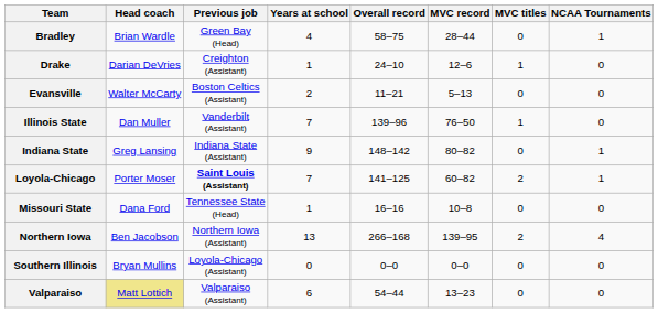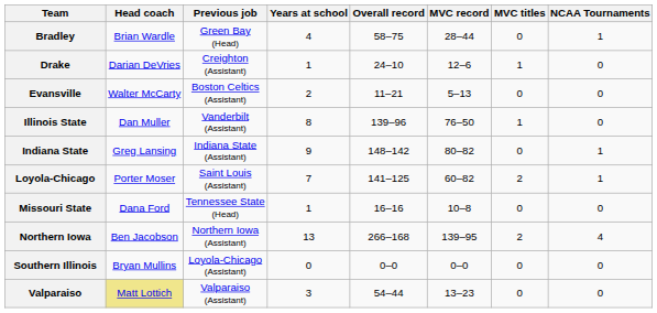 <table class="wikitable sortable" style="text-align: center;font-size:90%;">
 <tr>
 <th width="130">Team</th>
 <th>Head coach</th>
 <th>Previous job</th>
 <th>Years at school</th>
 <th>Overall record</th>
 <th>MVC record</th>
 <th>MVC titles</th>
 <th>NCAA Tournaments</th>
 </tr>
 <tr>
 <th style=>Bradley</th>
 <td><a href='#'>Brian Wardle</a></td>
 <td><a href='#'>Green Bay</a><br><small>(Head)</small></td>
 <td>4</td>
 <td>58–75</td>
 <td>28–44</td>
 <td>0</td>
 <td>1</td>
 </tr>
 <tr>
 <th style=>Drake</th>
 <td><a href='#'>Darian DeVries</a></td>
 <td><a href='#'>Creighton</a><br><small>(Assistant)</small></td>
 <td>1</td>
 <td>24–10</td>
 <td>12–6</td>
 <td>1</td>
 <td>0</td>
 </tr>
 <tr>
 <th style=>Evansville</th>
 <td><a href='#'>Walter McCarty</a></td>
 <td><a href='#'>Boston Celtics</a><br><small>(Assistant)</small></td>
 <td>2</td>
 <td>11–21</td>
 <td>5–13</td>
 <td>0</td>
 <td>0</td>
 </tr>
 <tr>
 <th style=>Illinois State</th>
 <td><a href='#'>Dan Muller</a></td>
 <td><a href='#'>Vanderbilt</a><br><small>(Assistant)</small></td>
-<td>7</td>
+<td>8</td>
 <td>139–96</td>
 <td>76–50</td>
 <td>1</td>
 <td>0</td>
 </tr>
 <tr>
 <th style=>Indiana State</th>
 <td><a href='#'>Greg Lansing</a></td>
 <td><a href='#'>Indiana State</a><br><small>(Assistant)</small></td>
 <td>9</td>
 <td>148–142</td>
 <td>80–82</td>
 <td>0</td>
 <td>1</td>
 </tr>
 <tr>
 <th style=>Loyola-Chicago</th>
 <td><a href='#'>Porter Moser</a></td>
-<td><strong><a href='#'>Saint Louis</a><br><small>(Assistant)</small></strong></td>
+<td><a href='#'>Saint Louis</a><br><small>(Assistant)</small></td>
 <td>7</td>
 <td>141–125</td>
 <td>60–82</td>
 <td>2</td>
 <td>1</td>
 </tr>
 <tr>
 <th style=>Missouri State</th>
 <td><a href='#'>Dana Ford</a></td>
 <td><a href='#'>Tennessee State</a><br><small>(Head)</small></td>
 <td>1</td>
 <td>16–16</td>
 <td>10–8</td>
 <td>0</td>
 <td>0</td>
 </tr>
 <tr>
 <th style=>Northern Iowa</th>
 <td><a href='#'>Ben Jacobson</a></td>
 <td><a href='#'>Northern Iowa</a><br><small>(Assistant)</small></td>
 <td>13</td>
 <td>266–168</td>
 <td>139–95</td>
 <td>2</td>
 <td>4</td>
 </tr>
 <tr>
 <th style=>Southern Illinois</th>
 <td><a href='#'>Bryan Mullins</a></td>
 <td><a href='#'>Loyola-Chicago</a><br><small>(Assistant)</small></td>
 <td>0</td>
 <td>0–0</td>
 <td>0–0</td>
 <td>0</td>
 <td>0</td>
 </tr>
 <tr>
 <th style=>Valparaiso</th>
 <td style="background: khaki;"><a href='#'>Matt Lottich</a></td>
 <td><a href='#'>Valparaiso</a><br><small>(Assistant)</small></td>
-<td>6</td>
+<td>3</td>
 <td>54–44</td>
 <td>13–23</td>
 <td>0</td>
 <td>0</td>
 </tr>
 </table>
